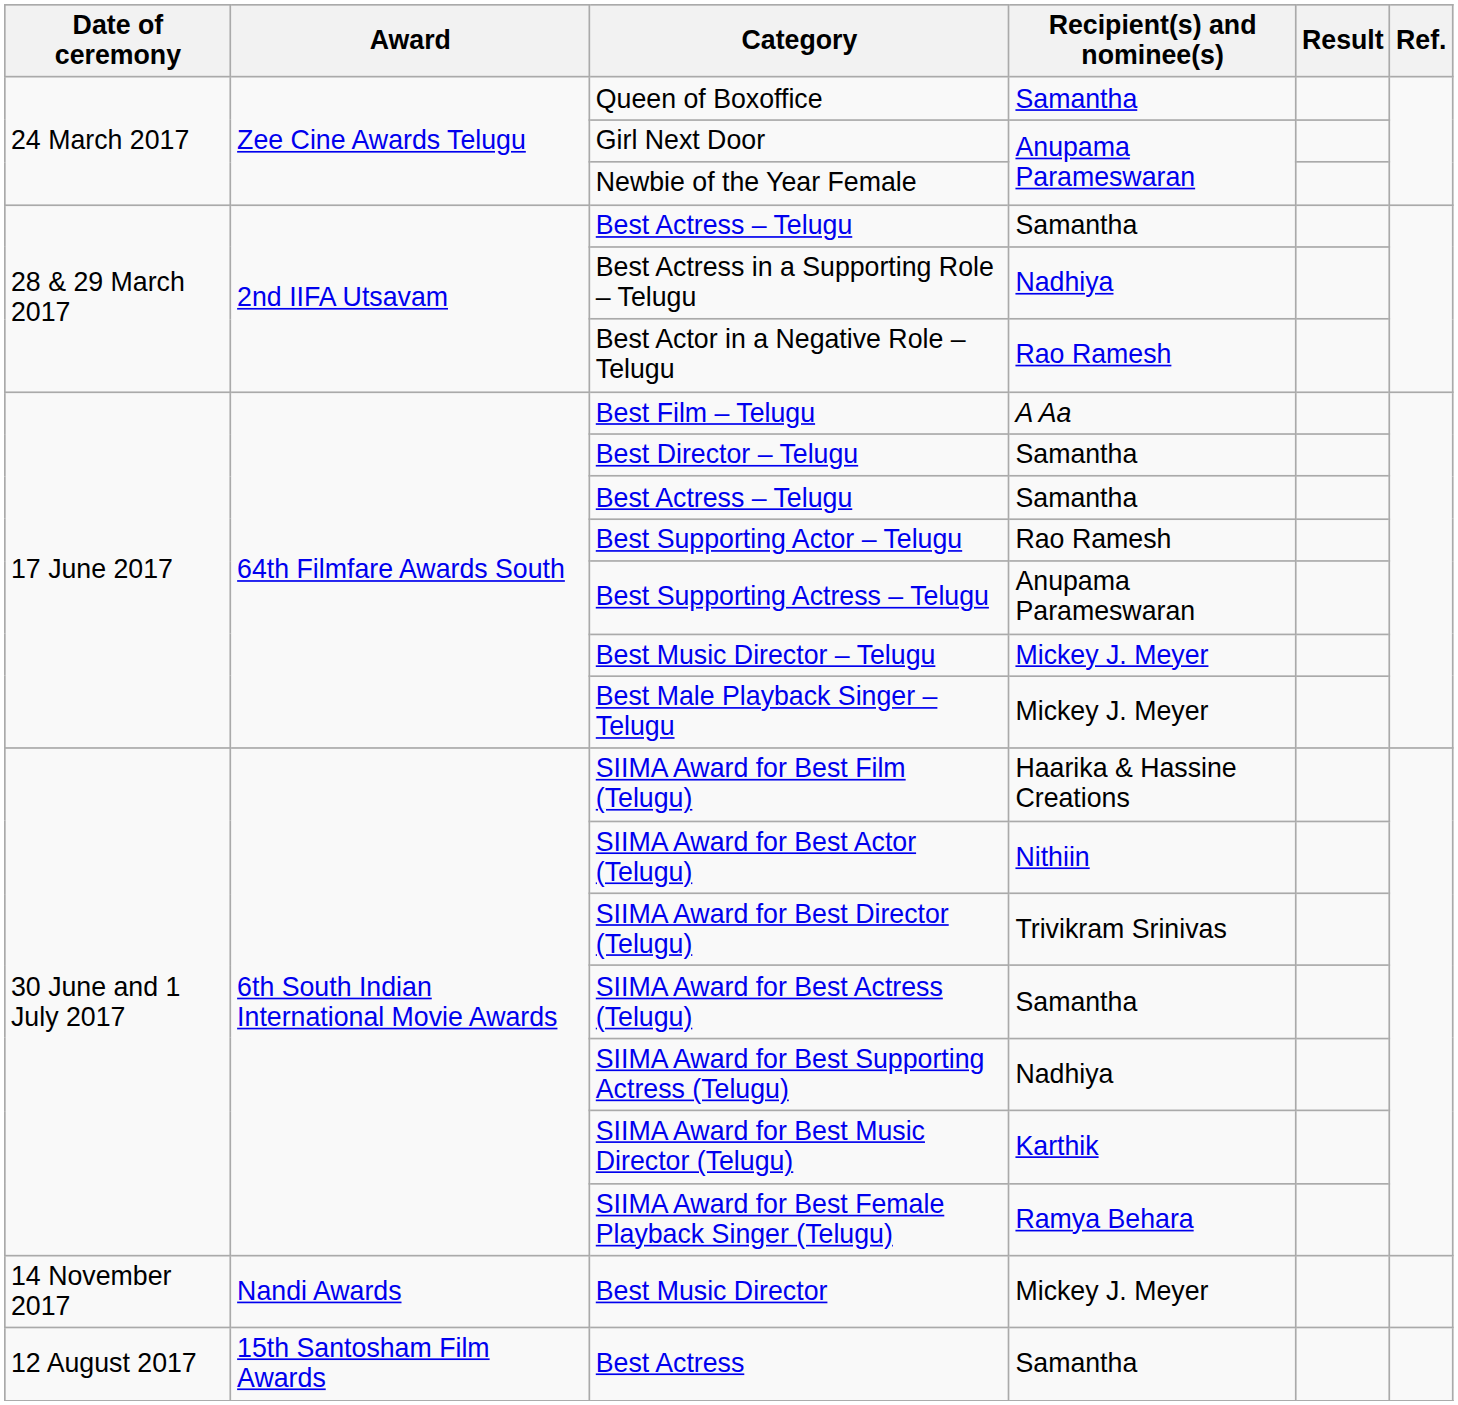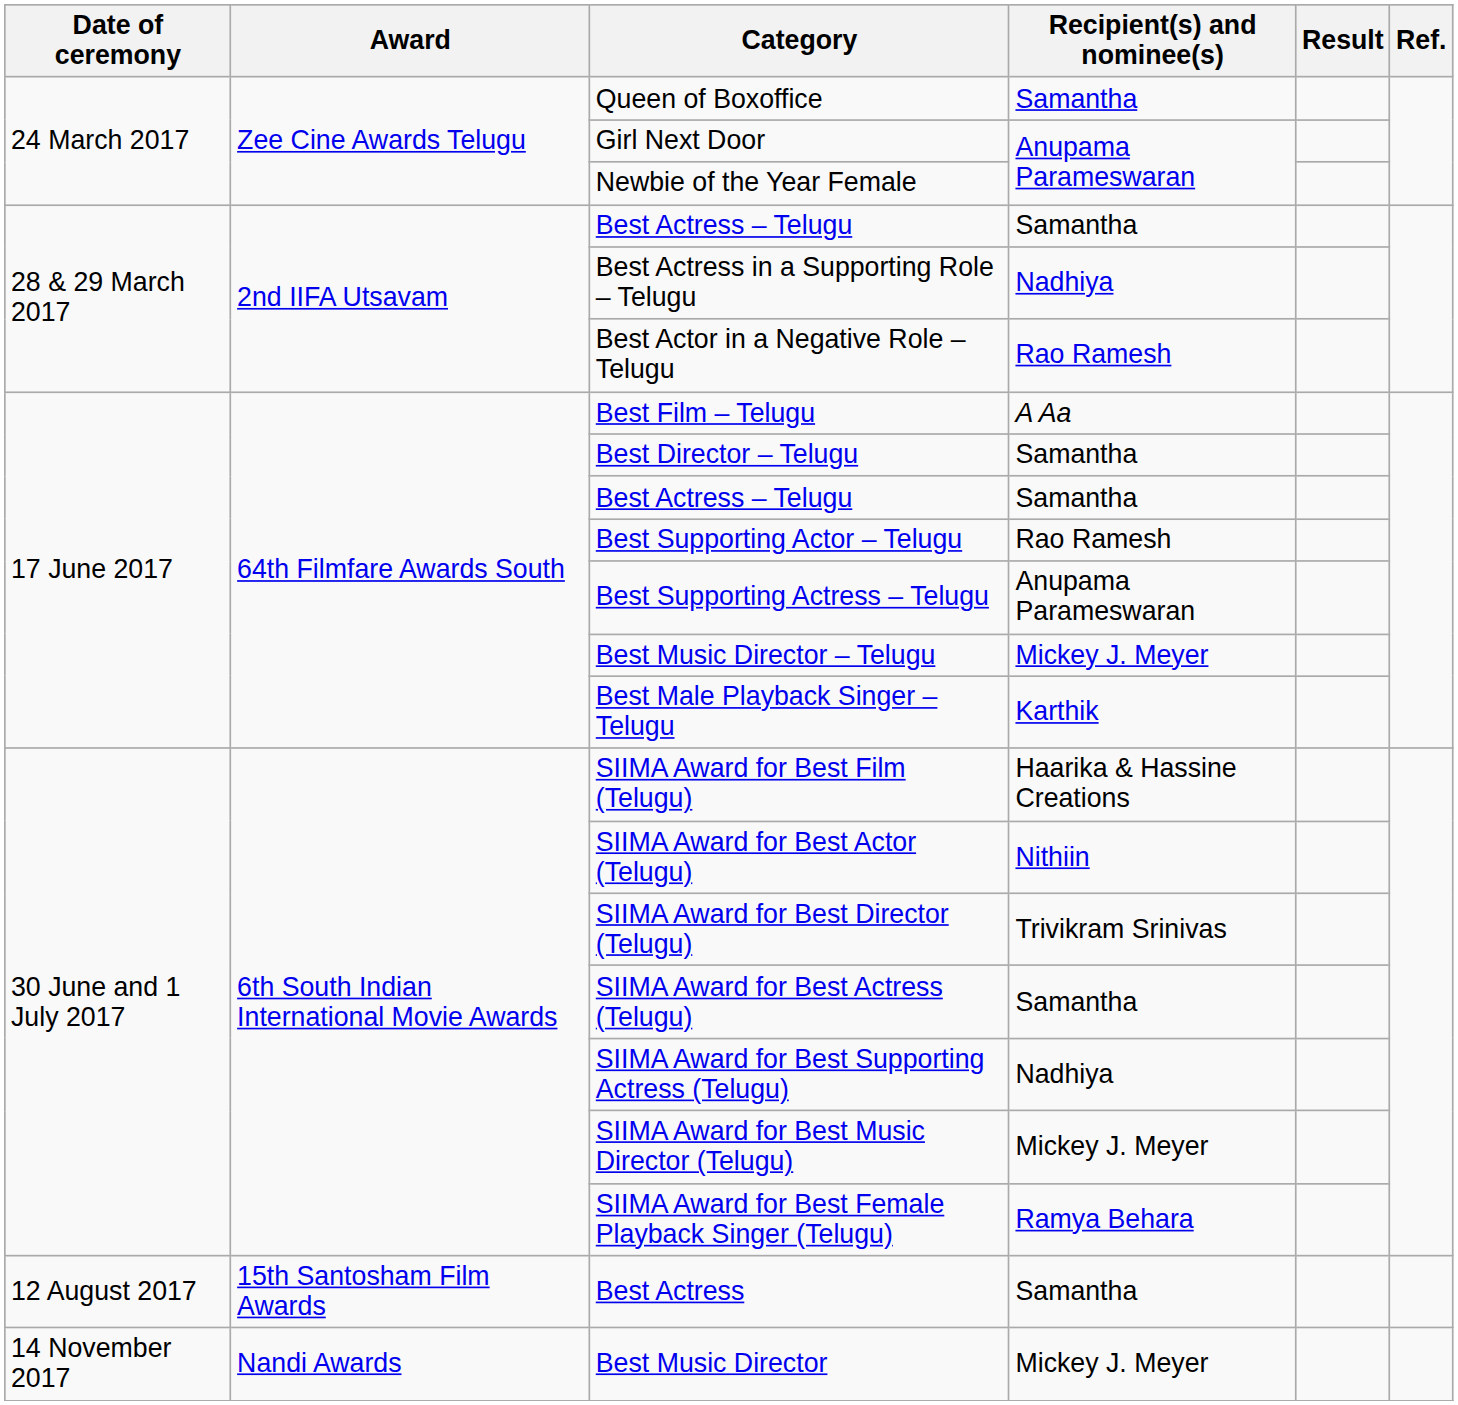 <table class="wikitable sortable">
 <tr>
 <th>Date of ceremony</th>
 <th>Award</th>
 <th>Category</th>
 <th>Recipient(s) and nominee(s)</th>
 <th>Result</th>
 <th>Ref.</th>
 </tr>
 <tr>
 <td rowspan="3">24 March 2017</td>
 <td rowspan="3"><a href='#'>Zee Cine Awards Telugu</a></td>
 <td>Queen of Boxoffice</td>
 <td><a href='#'>Samantha</a></td>
 <td></td>
 <td rowspan="3"></td>
 </tr>
 <tr>
 <td>Girl Next Door</td>
 <td rowspan="2"><a href='#'>Anupama Parameswaran</a></td>
 <td></td>
 </tr>
 <tr>
 <td>Newbie of the Year Female</td>
 <td></td>
 </tr>
 <tr>
 <td rowspan="3">28 & 29 March 2017</td>
 <td rowspan="3"><a href='#'>2nd IIFA Utsavam</a></td>
 <td><a href='#'>Best Actress – Telugu</a></td>
 <td>Samantha</td>
 <td></td>
 <td rowspan="3"></td>
 </tr>
 <tr>
 <td>Best Actress in a Supporting Role – Telugu</td>
 <td><a href='#'>Nadhiya</a></td>
 <td></td>
 </tr>
 <tr>
 <td>Best Actor in a Negative Role – Telugu</td>
 <td><a href='#'>Rao Ramesh</a></td>
 <td></td>
 </tr>
 <tr>
 <td rowspan="7">17 June 2017</td>
 <td rowspan="7"><a href='#'>64th Filmfare Awards South</a></td>
 <td><a href='#'>Best Film – Telugu</a></td>
 <td><em>A Aa</em></td>
 <td></td>
 <td rowspan="7"></td>
 </tr>
 <tr>
 <td><a href='#'>Best Director – Telugu</a></td>
 <td>Samantha</td>
 <td></td>
 </tr>
 <tr>
 <td><a href='#'>Best Actress – Telugu</a></td>
 <td>Samantha</td>
 <td></td>
 </tr>
 <tr>
 <td><a href='#'>Best Supporting Actor – Telugu</a></td>
 <td>Rao Ramesh</td>
 <td></td>
 </tr>
 <tr>
 <td><a href='#'>Best Supporting Actress – Telugu</a></td>
 <td>Anupama Parameswaran</td>
 <td></td>
 </tr>
 <tr>
 <td><a href='#'>Best Music Director – Telugu</a></td>
 <td><a href='#'>Mickey J. Meyer</a></td>
 <td></td>
 </tr>
 <tr>
 <td><a href='#'>Best Male Playback Singer – Telugu</a></td>
-<td>Mickey J. Meyer</td>
+<td><a href='#'>Karthik</a></td>
 <td></td>
 </tr>
 <tr>
 <td rowspan="7">30 June and 1 July 2017</td>
 <td rowspan="7"><a href='#'>6th South Indian International Movie Awards</a></td>
 <td><a href='#'>SIIMA Award for Best Film (Telugu)</a></td>
 <td>Haarika & Hassine Creations</td>
 <td></td>
 <td rowspan="7"></td>
 </tr>
 <tr>
 <td><a href='#'>SIIMA Award for Best Actor (Telugu)</a></td>
 <td><a href='#'>Nithiin</a></td>
 <td></td>
 </tr>
 <tr>
 <td><a href='#'>SIIMA Award for Best Director (Telugu)</a></td>
 <td>Trivikram Srinivas</td>
 <td></td>
 </tr>
 <tr>
 <td><a href='#'>SIIMA Award for Best Actress (Telugu)</a></td>
 <td>Samantha</td>
 <td></td>
 </tr>
 <tr>
 <td><a href='#'>SIIMA Award for Best Supporting Actress (Telugu)</a></td>
 <td>Nadhiya</td>
 <td></td>
 </tr>
 <tr>
 <td><a href='#'>SIIMA Award for Best Music Director (Telugu)</a></td>
-<td><a href='#'>Karthik</a></td>
+<td>Mickey J. Meyer</td>
 <td></td>
 </tr>
 <tr>
 <td><a href='#'>SIIMA Award for Best Female Playback Singer (Telugu)</a></td>
 <td><a href='#'>Ramya Behara</a></td>
+<td></td>
+</tr>
+<tr>
+<td>12 August 2017</td>
+<td><a href='#'>15th Santosham Film Awards</a></td>
+<td><a href='#'>Best Actress</a></td>
+<td>Samantha</td>
+<td></td>
 <td></td>
 </tr>
 <tr>
 <td>14 November 2017</td>
 <td><a href='#'>Nandi Awards</a></td>
 <td><a href='#'>Best Music Director</a></td>
 <td>Mickey J. Meyer</td>
 <td></td>
 <td></td>
 </tr>
 <tr>
-<td>12 August 2017</td>
-<td><a href='#'>15th Santosham Film Awards</a></td>
-<td><a href='#'>Best Actress</a></td>
-<td>Samantha</td>
-<td></td>
-<td></td>
-</tr>
-<tr>
 </tr>
 </table>
